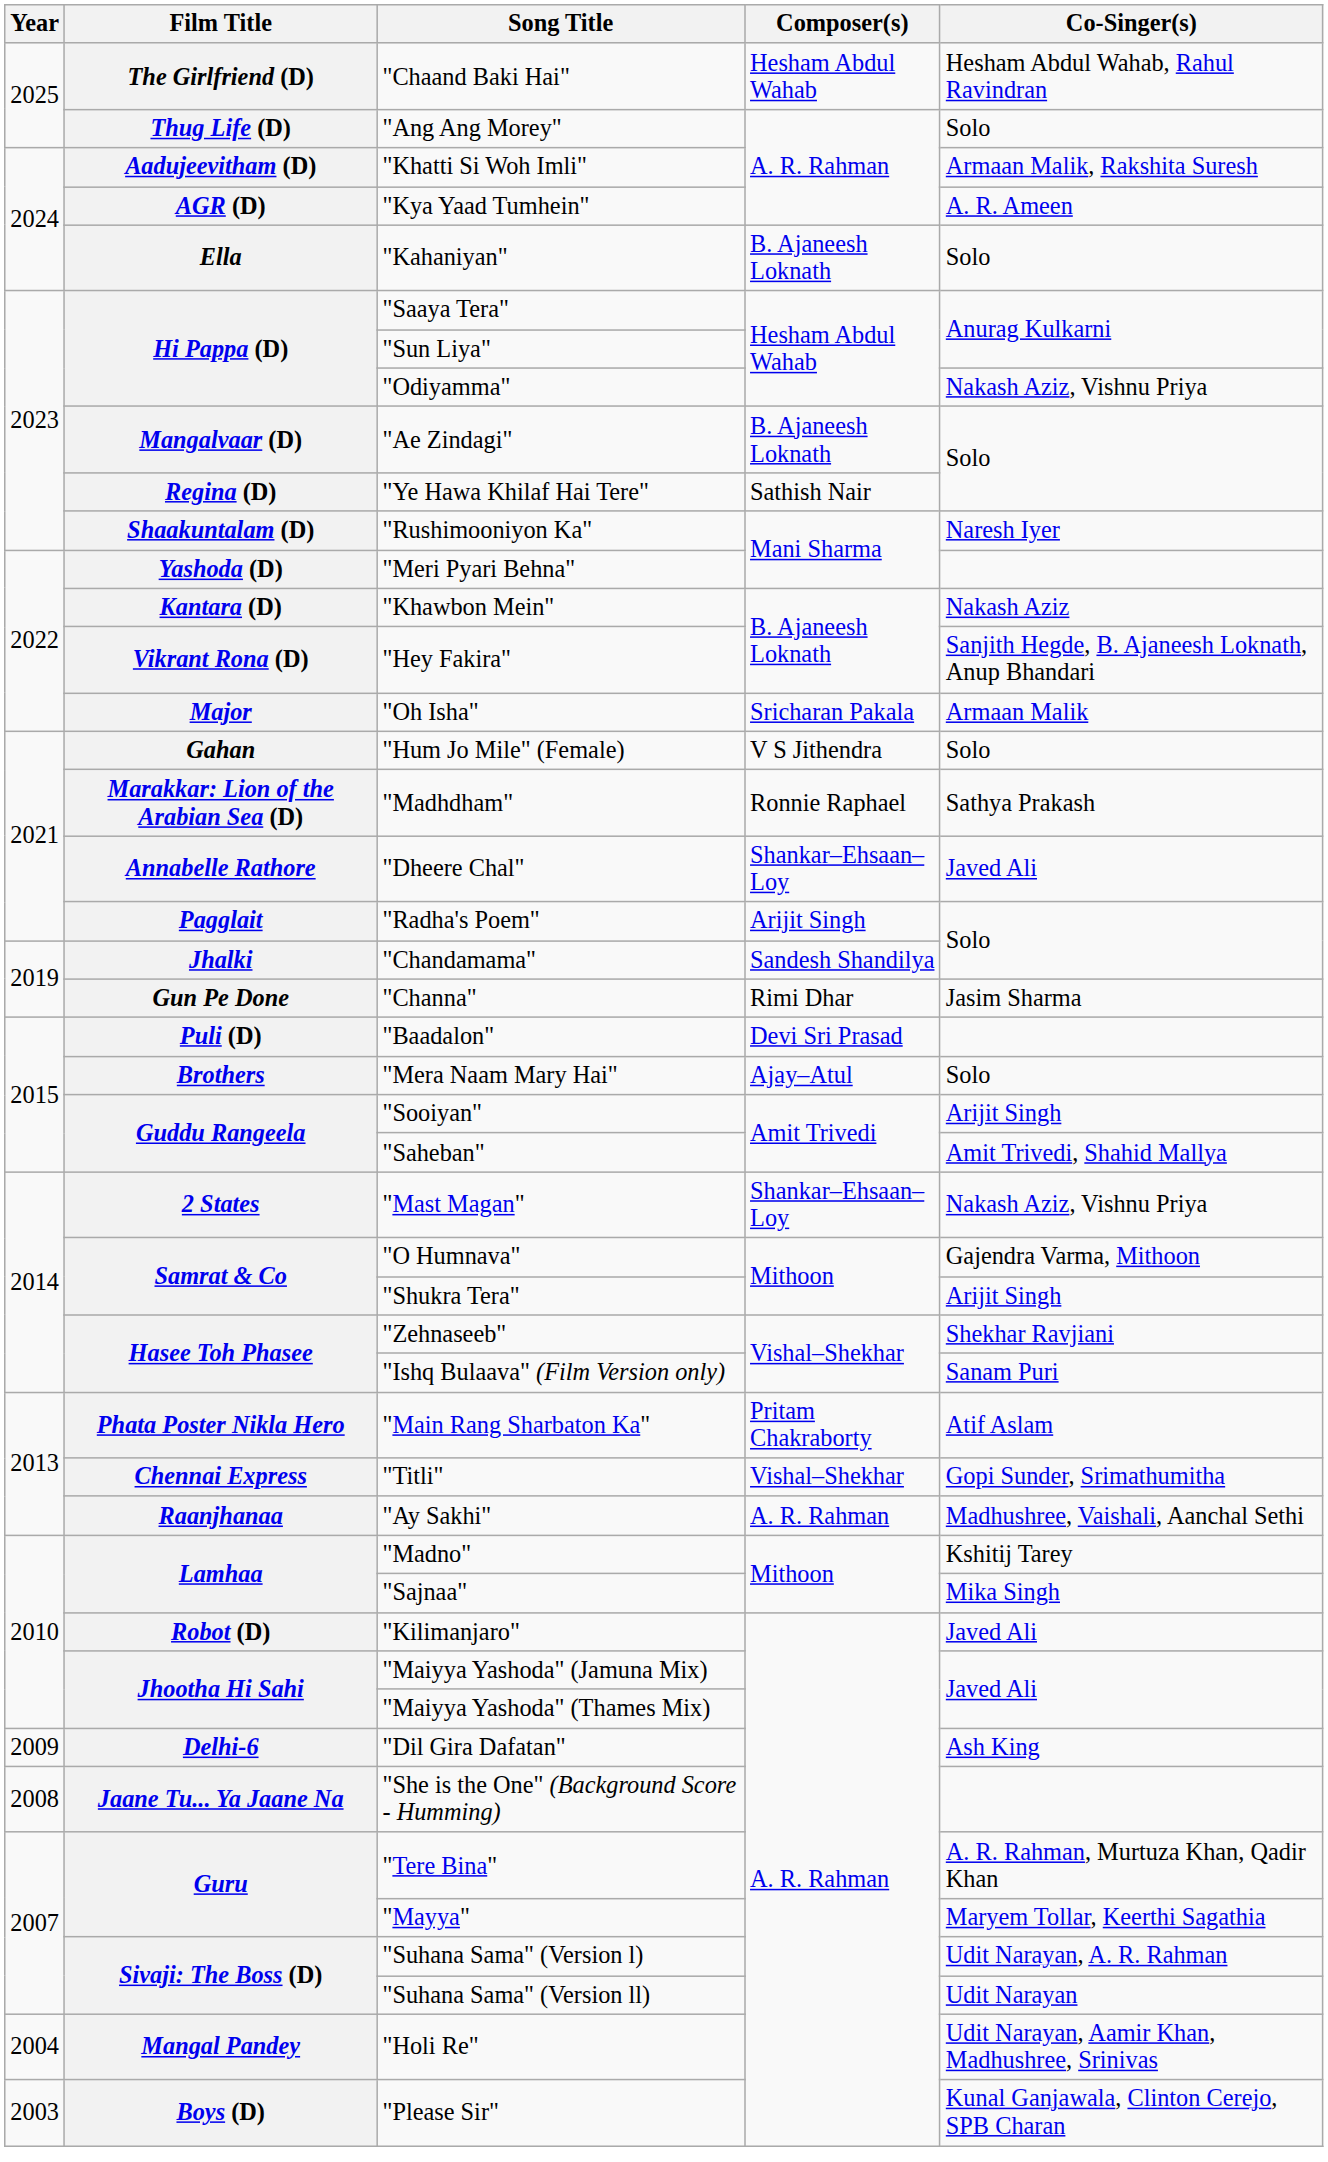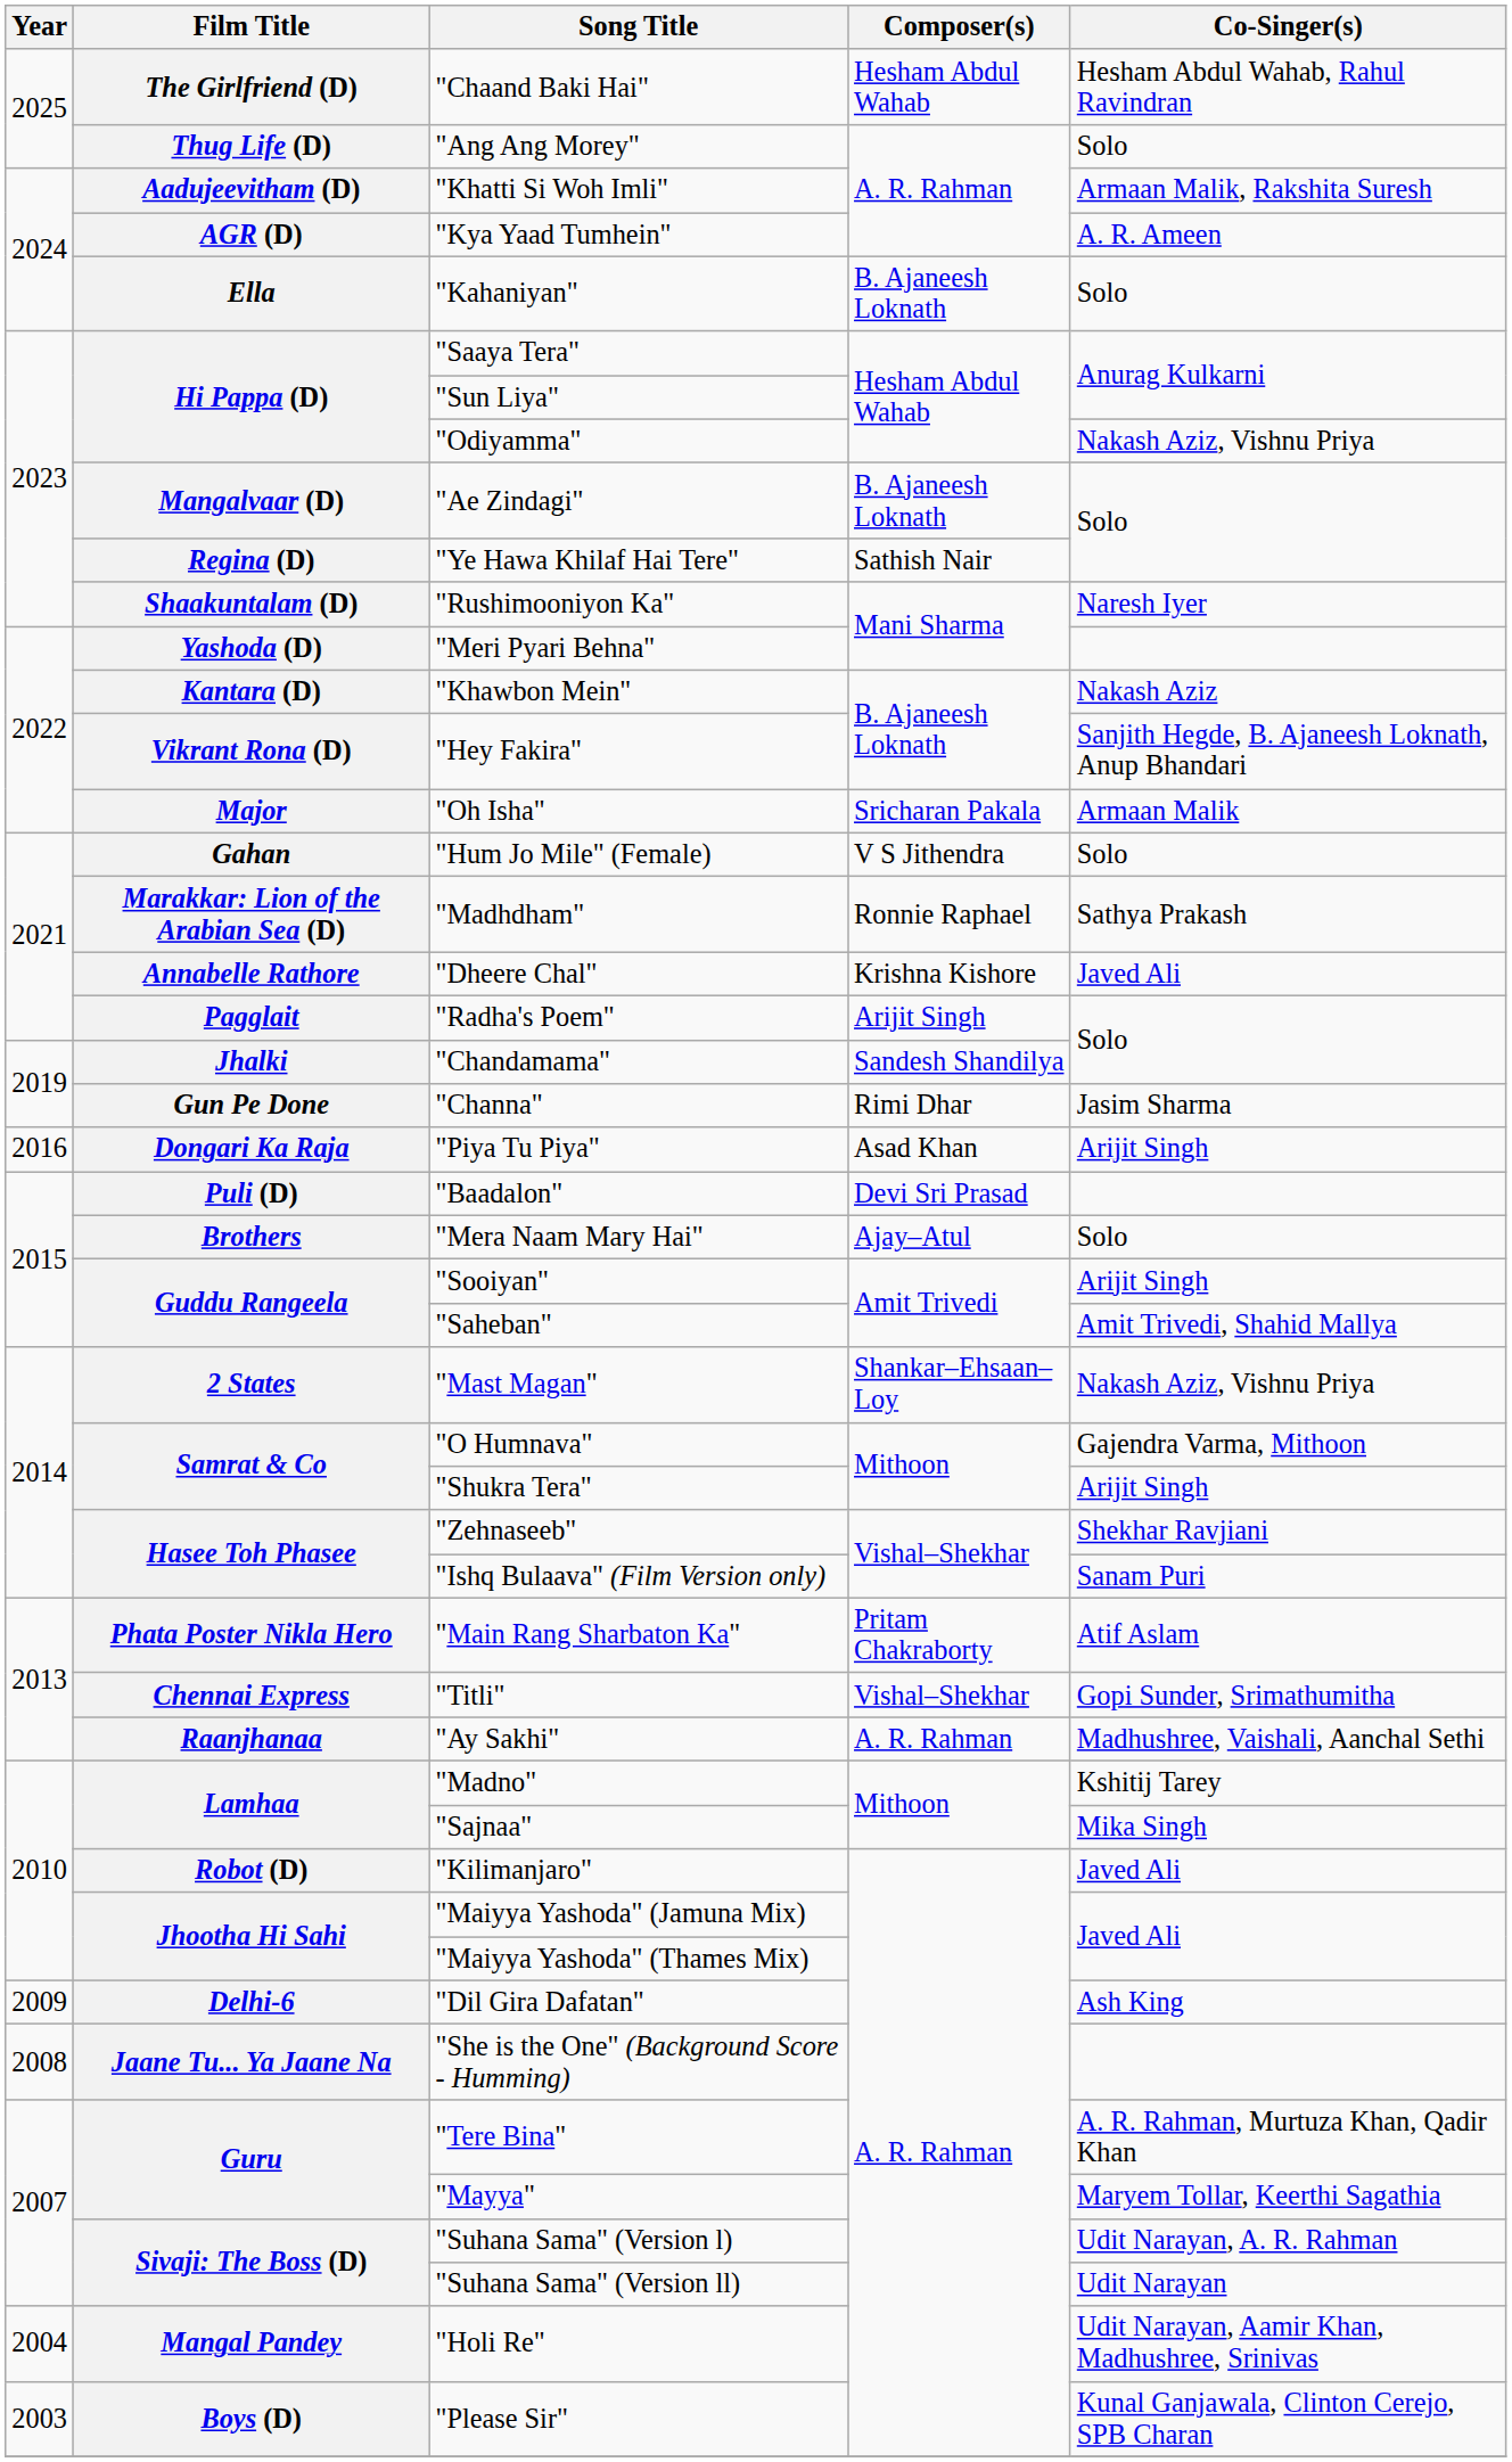 <table class="wikitable sortable plainrowheaders">
 <tr>
 <th>Year</th>
 <th>Film Title</th>
 <th>Song Title</th>
 <th>Composer(s)</th>
 <th>Co-Singer(s)</th>
 </tr>
 <tr>
 <td rowspan="2">2025</td>
 <th><em>The Girlfriend</em> (D)</th>
 <td>"Chaand Baki Hai"</td>
 <td><a href='#'>Hesham Abdul Wahab</a></td>
 <td>Hesham Abdul Wahab, <a href='#'>Rahul Ravindran</a></td>
 </tr>
 <tr>
 <th><em><a href='#'>Thug Life</a></em> (D)</th>
 <td>"Ang Ang Morey"</td>
 <td rowspan="3"><a href='#'>A. R. Rahman</a></td>
 <td>Solo</td>
 </tr>
 <tr>
 <td rowspan="3">2024</td>
 <th><a href='#'><em>Aadujeevitham</em></a> (D)</th>
 <td>"Khatti Si Woh Imli"</td>
 <td><a href='#'>Armaan Malik</a>, <a href='#'>Rakshita Suresh</a></td>
 </tr>
 <tr>
 <th><a href='#'><em>AGR</em></a> (D)</th>
 <td>"Kya Yaad Tumhein"</td>
 <td><a href='#'>A. R. Ameen</a></td>
 </tr>
 <tr>
 <th><em>Ella</em></th>
 <td>"Kahaniyan"</td>
 <td><a href='#'>B. Ajaneesh Loknath</a></td>
 <td>Solo</td>
 </tr>
 <tr>
 <td rowspan="6">2023</td>
 <th rowspan="3"><a href='#'><em>Hi Pappa</em></a> (D)</th>
 <td>"Saaya Tera"</td>
 <td rowspan="3"><a href='#'>Hesham Abdul Wahab</a></td>
 <td rowspan="2"><a href='#'>Anurag Kulkarni</a></td>
 </tr>
 <tr>
 <td>"Sun Liya"</td>
 </tr>
 <tr>
 <td>"Odiyamma"</td>
 <td><a href='#'>Nakash Aziz</a>, Vishnu Priya</td>
 </tr>
 <tr>
 <th><em><a href='#'>Mangalvaar</a></em> (D)</th>
 <td>"Ae Zindagi"</td>
 <td><a href='#'>B. Ajaneesh Loknath</a></td>
 <td rowspan="2">Solo</td>
 </tr>
 <tr>
 <th><em><a href='#'>Regina</a></em> (D)</th>
 <td>"Ye Hawa Khilaf Hai Tere"</td>
 <td>Sathish Nair</td>
 </tr>
 <tr>
 <th><em><a href='#'>Shaakuntalam</a></em> (D)</th>
 <td>"Rushimooniyon Ka"</td>
 <td rowspan="2"><a href='#'>Mani Sharma</a></td>
 <td><a href='#'>Naresh Iyer</a></td>
 </tr>
 <tr>
 <td rowspan="4">2022</td>
 <th><em><a href='#'>Yashoda</a></em> (D)</th>
 <td>"Meri Pyari Behna"</td>
 <td></td>
 </tr>
 <tr>
 <th><a href='#'><em>Kantara</em></a> (D)</th>
 <td>"Khawbon Mein"</td>
 <td rowspan="2"><a href='#'>B. Ajaneesh Loknath</a></td>
 <td><a href='#'>Nakash Aziz</a></td>
 </tr>
 <tr>
 <th><em><a href='#'>Vikrant Rona</a></em> (D)</th>
 <td>"Hey Fakira"</td>
 <td><a href='#'>Sanjith Hegde</a>, <a href='#'>B. Ajaneesh Loknath</a>, Anup Bhandari</td>
 </tr>
 <tr>
 <th><em><a href='#'>Major</a></em></th>
 <td>"Oh Isha"</td>
 <td><a href='#'>Sricharan Pakala</a></td>
 <td><a href='#'>Armaan Malik</a></td>
 </tr>
 <tr>
 <td rowspan="4">2021</td>
 <th><em>Gahan</em></th>
 <td>"Hum Jo Mile" (Female)</td>
 <td>V S Jithendra</td>
 <td>Solo</td>
 </tr>
 <tr>
 <th><em><a href='#'>Marakkar: Lion of the Arabian Sea</a></em> (D)</th>
 <td>"Madhdham"</td>
 <td>Ronnie Raphael</td>
 <td>Sathya Prakash</td>
 </tr>
 <tr>
 <th><a href='#'><em>Annabelle Rathore</em></a></th>
 <td>"Dheere Chal"</td>
-<td><a href='#'>Shankar–Ehsaan–Loy</a></td>
+<td>Krishna Kishore</td>
 <td><a href='#'>Javed Ali</a></td>
 </tr>
 <tr>
 <th><em><a href='#'>Pagglait</a></em></th>
 <td>"Radha's Poem"</td>
 <td><a href='#'>Arijit Singh</a></td>
 <td rowspan="2">Solo</td>
 </tr>
 <tr>
 <td rowspan="2">2019</td>
 <th><em><a href='#'>Jhalki</a></em></th>
 <td>"Chandamama"</td>
 <td><a href='#'>Sandesh Shandilya</a></td>
 </tr>
 <tr>
 <th><em>Gun Pe Done</em></th>
 <td>"Channa"</td>
 <td>Rimi Dhar</td>
 <td>Jasim Sharma</td>
+</tr>
+<tr>
+<td>2016</td>
+<th><em><a href='#'>Dongari Ka Raja</a></em></th>
+<td>"Piya Tu Piya"</td>
+<td>Asad Khan</td>
+<td><a href='#'>Arijit Singh</a></td>
 </tr>
 <tr>
 <td rowspan="4">2015</td>
 <th><em><a href='#'>Puli</a></em> (D)</th>
 <td>"Baadalon"</td>
 <td><a href='#'>Devi Sri Prasad</a></td>
 <td></td>
 </tr>
 <tr>
 <th><em><a href='#'>Brothers</a></em></th>
 <td>"Mera Naam Mary Hai"</td>
 <td><a href='#'>Ajay–Atul</a></td>
 <td>Solo</td>
 </tr>
 <tr>
 <th rowspan="2"><em><a href='#'>Guddu Rangeela</a></em></th>
 <td>"Sooiyan"</td>
 <td rowspan="2"><a href='#'>Amit Trivedi</a></td>
 <td><a href='#'>Arijit Singh</a></td>
 </tr>
 <tr>
 <td>"Saheban"</td>
 <td><a href='#'>Amit Trivedi</a>, <a href='#'>Shahid Mallya</a></td>
 </tr>
 <tr>
 <td rowspan="5">2014</td>
 <th><em><a href='#'>2 States</a></em></th>
 <td>"<a href='#'>Mast Magan</a>"</td>
 <td><a href='#'>Shankar–Ehsaan–Loy</a></td>
 <td><a href='#'>Nakash Aziz</a>, Vishnu Priya</td>
 </tr>
 <tr>
 <th rowspan="2"><em><a href='#'>Samrat & Co</a></em></th>
 <td>"O Humnava"</td>
 <td rowspan="2"><a href='#'>Mithoon</a></td>
 <td>Gajendra Varma, <a href='#'>Mithoon</a></td>
 </tr>
 <tr>
 <td>"Shukra Tera"</td>
 <td><a href='#'>Arijit Singh</a></td>
 </tr>
 <tr>
 <th rowspan="2"><em><a href='#'>Hasee Toh Phasee</a></em></th>
 <td>"Zehnaseeb"</td>
 <td rowspan="2"><a href='#'>Vishal–Shekhar</a></td>
 <td><a href='#'>Shekhar Ravjiani</a></td>
 </tr>
 <tr>
 <td>"Ishq Bulaava" <em>(Film Version only)</em></td>
 <td><a href='#'>Sanam Puri</a></td>
 </tr>
 <tr>
 <td rowspan="3">2013</td>
 <th><em><a href='#'>Phata Poster Nikla Hero</a></em></th>
 <td>"<a href='#'>Main Rang Sharbaton Ka</a>"</td>
 <td><a href='#'>Pritam Chakraborty</a></td>
 <td><a href='#'>Atif Aslam</a></td>
 </tr>
 <tr>
 <th><em><a href='#'>Chennai Express</a></em></th>
 <td>"Titli"</td>
 <td><a href='#'>Vishal–Shekhar</a></td>
 <td><a href='#'>Gopi Sunder</a>, <a href='#'>Srimathumitha</a></td>
 </tr>
 <tr>
 <th><em><a href='#'>Raanjhanaa</a></em></th>
 <td>"Ay Sakhi"</td>
 <td><a href='#'>A. R. Rahman</a></td>
 <td><a href='#'>Madhushree</a>, <a href='#'>Vaishali</a>, Aanchal Sethi</td>
 </tr>
 <tr>
 <td rowspan="5">2010</td>
 <th rowspan="2"><em><a href='#'>Lamhaa</a></em></th>
 <td>"Madno"</td>
 <td rowspan="2"><a href='#'>Mithoon</a></td>
 <td>Kshitij Tarey</td>
 </tr>
 <tr>
 <td>"Sajnaa"</td>
 <td><a href='#'>Mika Singh</a></td>
 </tr>
 <tr>
 <th><em><a href='#'>Robot</a></em> (D)</th>
 <td>"Kilimanjaro"</td>
 <td rowspan="11"><a href='#'>A. R. Rahman</a></td>
 <td><a href='#'>Javed Ali</a></td>
 </tr>
 <tr>
 <th rowspan="2"><em><a href='#'>Jhootha Hi Sahi</a></em></th>
 <td>"Maiyya Yashoda" (Jamuna Mix)</td>
 <td rowspan="2"><a href='#'>Javed Ali</a></td>
 </tr>
 <tr>
 <td>"Maiyya Yashoda" (Thames Mix)</td>
 </tr>
 <tr>
 <td rowspan="1">2009</td>
 <th><em><a href='#'>Delhi-6</a></em></th>
 <td>"Dil Gira Dafatan"</td>
 <td><a href='#'>Ash King</a></td>
 </tr>
 <tr>
 <td rowspan="1">2008</td>
 <th><em><a href='#'>Jaane Tu... Ya Jaane Na</a></em></th>
 <td>"She is the One" <em>(Background Score - Humming)</em></td>
 <td></td>
 </tr>
 <tr>
 <td rowspan="4">2007</td>
 <th rowspan="2"><a href='#'><em>Guru</em></a></th>
 <td>"<a href='#'>Tere Bina</a>"</td>
 <td><a href='#'>A. R. Rahman</a>, Murtuza Khan, Qadir Khan</td>
 </tr>
 <tr>
 <td>"<a href='#'>Mayya</a>"</td>
 <td><a href='#'>Maryem Tollar</a>, <a href='#'>Keerthi Sagathia</a></td>
 </tr>
 <tr>
 <th rowspan="2"><em><a href='#'>Sivaji: The Boss</a></em> (D)</th>
 <td>"Suhana Sama" (Version l)</td>
 <td><a href='#'>Udit Narayan</a>, <a href='#'>A. R. Rahman</a></td>
 </tr>
 <tr>
 <td>"Suhana Sama" (Version ll)</td>
 <td><a href='#'>Udit Narayan</a></td>
 </tr>
 <tr>
 <td>2004</td>
 <th><a href='#'><em>Mangal Pandey</em></a></th>
 <td>"Holi Re"</td>
 <td><a href='#'>Udit Narayan</a>, <a href='#'>Aamir Khan</a>, <a href='#'>Madhushree</a>, <a href='#'>Srinivas</a></td>
 </tr>
 <tr>
 <td>2003</td>
 <th><em><a href='#'>Boys</a></em> (D)</th>
 <td>"Please Sir"</td>
 <td><a href='#'>Kunal Ganjawala</a>, <a href='#'>Clinton Cerejo</a>, <a href='#'>SPB Charan</a></td>
 </tr>
 <tr>
 </tr>
 </table>
